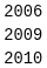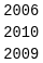 <table>
 <tr>
 <td align="center">2006</td>
 <td></td>
 <td></td>
 <td><br></td>
 </tr>
 <tr>
+<td align="center">2010</td>
+<td></td>
+<td></td>
+<td></td>
+</tr>
+<tr>
 <td align="center">2009</td>
 <td></td>
 <td></td>
 <td></td>
 </tr>
-<tr>
-<td align="center">2010</td>
-<td></td>
-<td></td>
-<td></td>
-</tr>
 </table>
